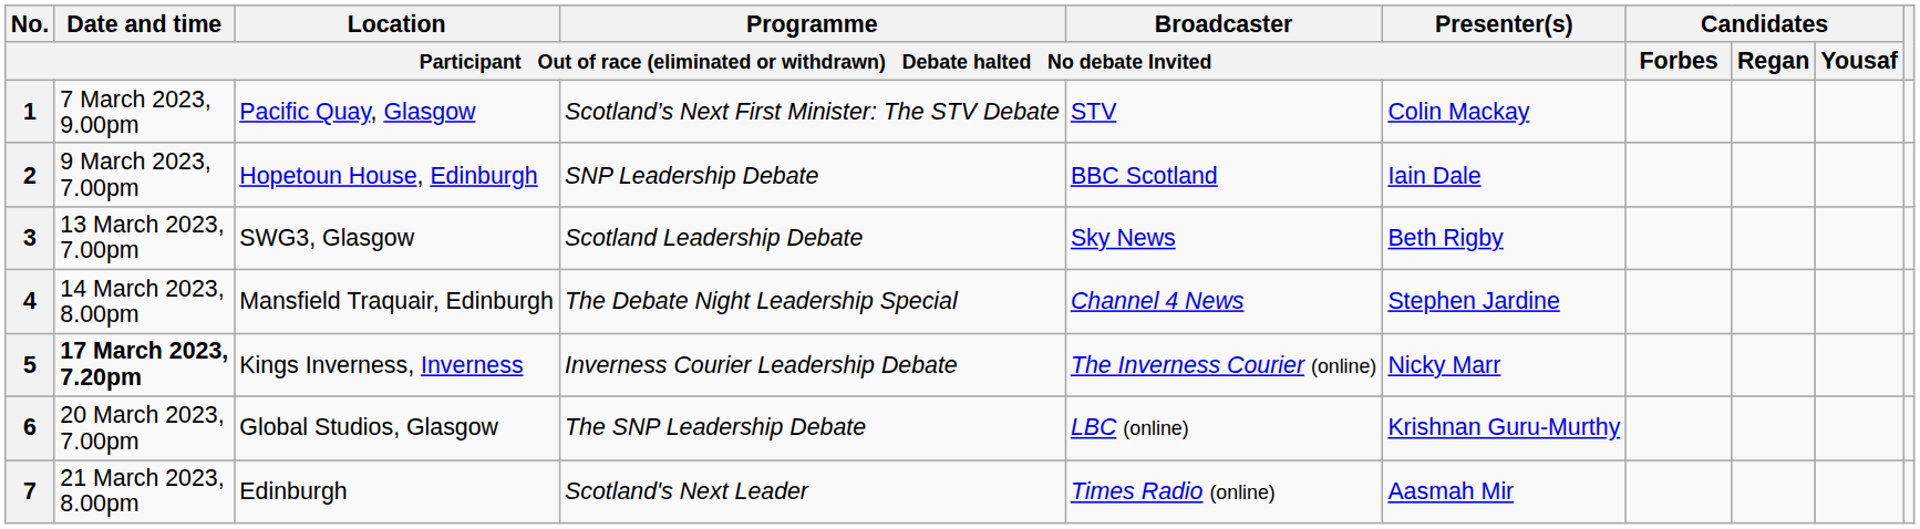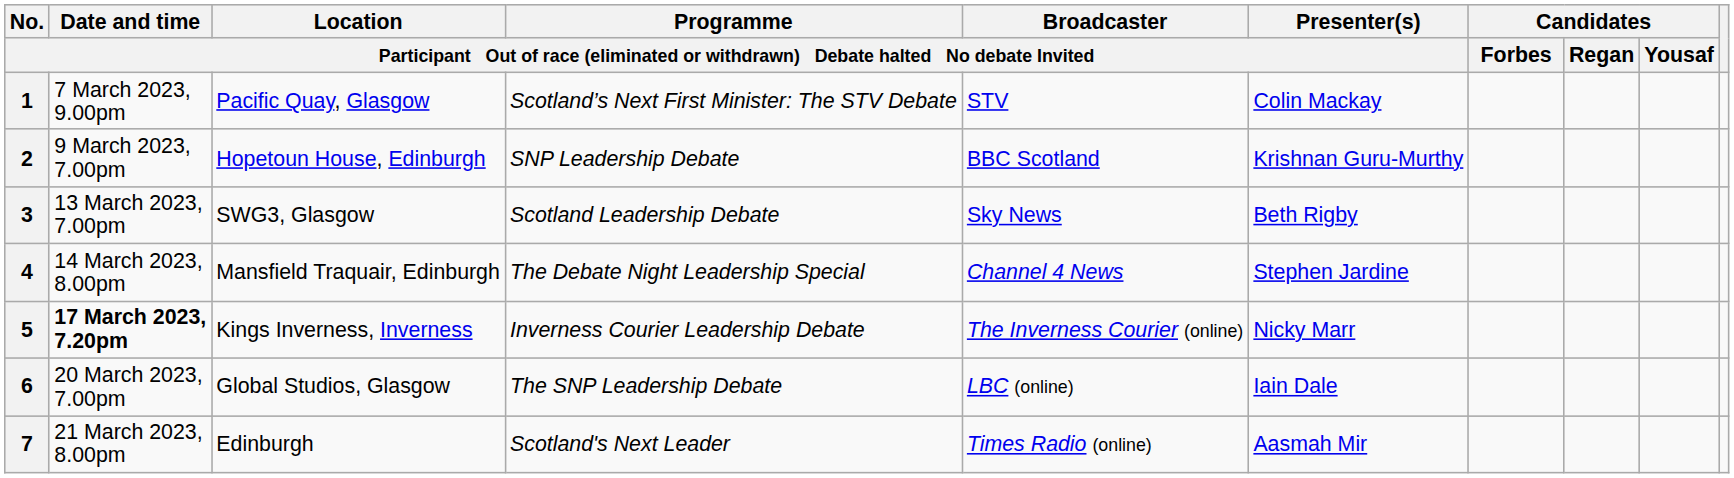 <table class="wikitable wiki table" style="font-size:85%">
 <tr>
 <th style="white-space:nowrap;">No.</th>
 <th>Date and time</th>
 <th>Location</th>
 <th>Programme</th>
 <th>Broadcaster</th>
 <th>Presenter(s)</th>
 <th colspan="3" scope="col">Candidates</th>
 <th rowspan="2"></th>
 </tr>
 <tr>
 <th colspan="6"><small> Participant    Out of race (eliminated or withdrawn)    Debate halted    No debate  Invited</small></th>
 <th scope="col" style="width:4em;">Forbes</th>
 <th>Regan</th>
 <th>Yousaf</th>
 </tr>
 <tr>
 <th>1</th>
 <td style="white-space:nowrap;">7 March 2023,<br>9.00pm</td>
 <td style="white-space:nowrap;"><a href='#'>Pacific Quay</a>, <a href='#'>Glasgow</a></td>
 <td style="white-space;"><em> Scotland’s Next First Minister: The STV Debate</em></td>
 <td style="white-space:nowrap;"><a href='#'>STV</a></td>
 <td style="white-space:nowrap;"><a href='#'>Colin Mackay</a></td>
 <td></td>
 <td></td>
 <td></td>
 <td></td>
 </tr>
 <tr>
 <th>2</th>
 <td>9 March 2023,<br>7.00pm</td>
 <td><a href='#'>Hopetoun House</a>, <a href='#'>Edinburgh</a></td>
 <td><em>SNP Leadership Debate</em></td>
 <td style="white-space:nowrap;"><a href='#'>BBC Scotland</a></td>
-<td><a href='#'>Iain Dale</a></td>
+<td><a href='#'>Krishnan Guru-Murthy</a></td>
 <td></td>
 <td></td>
 <td></td>
 <td></td>
 </tr>
 <tr>
 <th>3</th>
 <td>13 March 2023,<br>7.00pm</td>
 <td>SWG3, Glasgow</td>
 <td><em>Scotland Leadership Debate</em></td>
 <td><a href='#'>Sky News</a></td>
 <td><a href='#'>Beth Rigby</a></td>
 <td></td>
 <td></td>
 <td></td>
 <td></td>
 </tr>
 <tr>
 <th>4</th>
 <td style="white-space:nowrap;">14 March 2023,<br>8.00pm</td>
 <td style="white-space:nowrap;">Mansfield Traquair, Edinburgh</td>
 <td style="white-space;"><em>The Debate Night Leadership Special</em></td>
 <td><em><a href='#'>Channel 4 News</a></em></td>
 <td style="white-space:nowrap;"><a href='#'>Stephen Jardine</a></td>
 <td></td>
 <td></td>
 <td></td>
 <td></td>
 </tr>
 <tr>
 <th>5</th>
 <td><strong>17 March 2023,<br>7.20pm</strong></td>
 <td>Kings Inverness, <a href='#'>Inverness</a></td>
 <td><em>Inverness Courier Leadership Debate</em></td>
 <td><em><a href='#'>The Inverness Courier</a></em> <small>(online)</small></td>
 <td><a href='#'>Nicky Marr</a></td>
 <td></td>
 <td></td>
 <td></td>
 <td></td>
 </tr>
 <tr>
 <th>6</th>
 <td>20 March 2023,<br>7.00pm</td>
 <td>Global Studios, Glasgow</td>
 <td><em>The SNP Leadership Debate</em></td>
 <td><em><a href='#'>LBC</a></em> <small>(online)</small></td>
-<td><a href='#'>Krishnan Guru-Murthy</a></td>
+<td><a href='#'>Iain Dale</a></td>
 <td></td>
 <td></td>
 <td></td>
 <td></td>
 </tr>
 <tr>
 <th>7</th>
 <td>21 March 2023,<br>8.00pm</td>
 <td>Edinburgh</td>
 <td><em>Scotland's Next Leader</em></td>
 <td><em><a href='#'>Times Radio</a></em> <small>(online)</small></td>
 <td><a href='#'>Aasmah Mir</a></td>
 <td></td>
 <td></td>
 <td></td>
 <td></td>
 </tr>
 </table>
